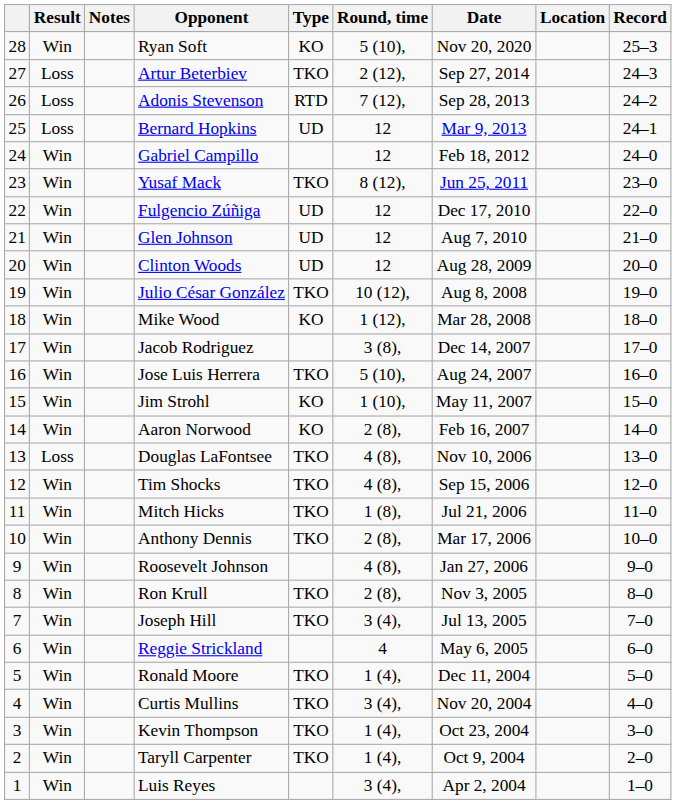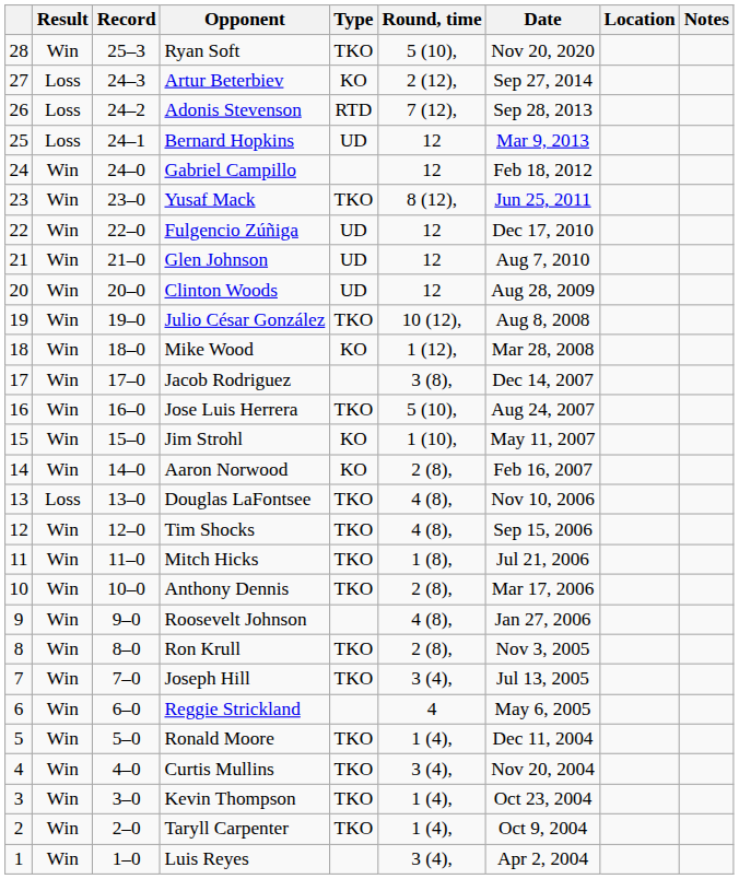 <table class="wikitable" style="text-align:center">
 <tr>
 <th></th>
 <th>Result</th>
-<th>Notes</th>
+<th>Record</th>
 <th>Opponent</th>
 <th>Type</th>
 <th>Round, time</th>
 <th>Date</th>
 <th>Location</th>
-<th>Record</th>
+<th>Notes</th>
 </tr>
 <tr>
 <td>28</td>
 <td>Win</td>
-<td></td>
+<td>25–3</td>
 <td style="text-align:left;">Ryan Soft</td>
-<td>KO</td>
+<td>TKO</td>
 <td>5 (10), </td>
 <td>Nov 20, 2020</td>
 <td style="text-align:left;"></td>
-<td>25–3</td>
+<td></td>
 </tr>
 <tr>
 <td>27</td>
 <td>Loss</td>
-<td style="text-align:left;"></td>
+<td>24–3</td>
 <td style="text-align:left;"><a href='#'>Artur Beterbiev</a></td>
-<td>TKO</td>
+<td>KO</td>
 <td>2 (12), </td>
 <td>Sep 27, 2014</td>
 <td style="text-align:left;"></td>
-<td>24–3</td>
+<td style="text-align:left;"></td>
 </tr>
 <tr>
 <td>26</td>
 <td>Loss</td>
-<td style="text-align:left;"></td>
+<td>24–2</td>
 <td style="text-align:left;"><a href='#'>Adonis Stevenson</a></td>
 <td>RTD</td>
 <td>7 (12), </td>
 <td>Sep 28, 2013</td>
 <td style="text-align:left;"></td>
-<td>24–2</td>
+<td style="text-align:left;"></td>
 </tr>
 <tr>
 <td>25</td>
 <td>Loss</td>
-<td style="text-align:left;"></td>
+<td>24–1</td>
 <td style="text-align:left;"><a href='#'>Bernard Hopkins</a></td>
 <td>UD</td>
 <td>12</td>
 <td><a href='#'>Mar 9, 2013</a></td>
 <td style="text-align:left;"></td>
-<td>24–1</td>
+<td style="text-align:left;"></td>
 </tr>
 <tr>
 <td>24</td>
 <td>Win</td>
-<td style="text-align:left;"></td>
+<td>24–0</td>
 <td style="text-align:left;"><a href='#'>Gabriel Campillo</a></td>
 <td></td>
 <td>12</td>
 <td>Feb 18, 2012</td>
 <td style="text-align:left;"></td>
-<td>24–0</td>
+<td style="text-align:left;"></td>
 </tr>
 <tr>
 <td>23</td>
 <td>Win</td>
-<td style="text-align:left;"></td>
+<td>23–0</td>
 <td style="text-align:left;"><a href='#'>Yusaf Mack</a></td>
 <td>TKO</td>
 <td>8 (12), </td>
 <td><a href='#'>Jun 25, 2011</a></td>
 <td style="text-align:left;"></td>
-<td>23–0</td>
+<td style="text-align:left;"></td>
 </tr>
 <tr>
 <td>22</td>
 <td>Win</td>
-<td style="text-align:left;"></td>
+<td>22–0</td>
 <td style="text-align:left;"><a href='#'>Fulgencio Zúñiga</a></td>
 <td>UD</td>
 <td>12</td>
 <td>Dec 17, 2010</td>
 <td style="text-align:left;"></td>
-<td>22–0</td>
+<td style="text-align:left;"></td>
 </tr>
 <tr>
 <td>21</td>
 <td>Win</td>
-<td style="text-align:left;"></td>
+<td>21–0</td>
 <td style="text-align:left;"><a href='#'>Glen Johnson</a></td>
 <td>UD</td>
 <td>12</td>
 <td>Aug 7, 2010</td>
 <td style="text-align:left;"></td>
-<td>21–0</td>
+<td style="text-align:left;"></td>
 </tr>
 <tr>
 <td>20</td>
 <td>Win</td>
-<td style="text-align:left;"></td>
+<td>20–0</td>
 <td style="text-align:left;"><a href='#'>Clinton Woods</a></td>
 <td>UD</td>
 <td>12</td>
 <td>Aug 28, 2009</td>
 <td style="text-align:left;"></td>
-<td>20–0</td>
+<td style="text-align:left;"></td>
 </tr>
 <tr>
 <td>19</td>
 <td>Win</td>
-<td></td>
+<td>19–0</td>
 <td style="text-align:left;"><a href='#'>Julio César González</a></td>
 <td>TKO</td>
 <td>10 (12), </td>
 <td>Aug 8, 2008</td>
 <td style="text-align:left;"></td>
-<td>19–0</td>
+<td></td>
 </tr>
 <tr>
 <td>18</td>
 <td>Win</td>
-<td style="text-align:left;"></td>
+<td>18–0</td>
 <td style="text-align:left;">Mike Wood</td>
 <td>KO</td>
 <td>1 (12), </td>
 <td>Mar 28, 2008</td>
 <td style="text-align:left;"></td>
-<td>18–0</td>
+<td style="text-align:left;"></td>
 </tr>
 <tr>
 <td>17</td>
 <td>Win</td>
-<td></td>
+<td>17–0</td>
 <td style="text-align:left;">Jacob Rodriguez</td>
 <td></td>
 <td>3 (8), </td>
 <td>Dec 14, 2007</td>
 <td style="text-align:left;"></td>
-<td>17–0</td>
+<td></td>
 </tr>
 <tr>
 <td>16</td>
 <td>Win</td>
-<td></td>
+<td>16–0</td>
 <td style="text-align:left;">Jose Luis Herrera</td>
 <td>TKO</td>
 <td>5 (10), </td>
 <td>Aug 24, 2007</td>
 <td style="text-align:left;"></td>
-<td>16–0</td>
+<td></td>
 </tr>
 <tr>
 <td>15</td>
 <td>Win</td>
-<td></td>
+<td>15–0</td>
 <td style="text-align:left;">Jim Strohl</td>
 <td>KO</td>
 <td>1 (10), </td>
 <td>May 11, 2007</td>
 <td style="text-align:left;"></td>
-<td>15–0</td>
+<td></td>
 </tr>
 <tr>
 <td>14</td>
 <td>Win</td>
-<td></td>
+<td>14–0</td>
 <td style="text-align:left;">Aaron Norwood</td>
 <td>KO</td>
 <td>2 (8), </td>
 <td>Feb 16, 2007</td>
 <td style="text-align:left;"></td>
-<td>14–0</td>
+<td></td>
 </tr>
 <tr>
 <td>13</td>
 <td>Loss</td>
-<td></td>
+<td>13–0</td>
 <td style="text-align:left;">Douglas LaFontsee</td>
 <td>TKO</td>
 <td>4 (8), </td>
 <td>Nov 10, 2006</td>
 <td style="text-align:left;"></td>
-<td>13–0</td>
+<td></td>
 </tr>
 <tr>
 <td>12</td>
 <td>Win</td>
-<td></td>
+<td>12–0</td>
 <td style="text-align:left;">Tim Shocks</td>
 <td>TKO</td>
 <td>4 (8), </td>
 <td>Sep 15, 2006</td>
 <td style="text-align:left;"></td>
-<td>12–0</td>
+<td></td>
 </tr>
 <tr>
 <td>11</td>
 <td>Win</td>
-<td></td>
+<td>11–0</td>
 <td style="text-align:left;">Mitch Hicks</td>
 <td>TKO</td>
 <td>1 (8), </td>
 <td>Jul 21, 2006</td>
 <td style="text-align:left;"></td>
-<td>11–0</td>
+<td></td>
 </tr>
 <tr>
 <td>10</td>
 <td>Win</td>
-<td></td>
+<td>10–0</td>
 <td style="text-align:left;">Anthony Dennis</td>
 <td>TKO</td>
 <td>2 (8), </td>
 <td>Mar 17, 2006</td>
 <td style="text-align:left;"></td>
-<td>10–0</td>
+<td></td>
 </tr>
 <tr>
 <td>9</td>
 <td>Win</td>
-<td></td>
+<td>9–0</td>
 <td style="text-align:left;">Roosevelt Johnson</td>
 <td></td>
 <td>4 (8), </td>
 <td>Jan 27, 2006</td>
 <td style="text-align:left;"></td>
-<td>9–0</td>
+<td></td>
 </tr>
 <tr>
 <td>8</td>
 <td>Win</td>
-<td></td>
+<td>8–0</td>
 <td style="text-align:left;">Ron Krull</td>
 <td>TKO</td>
 <td>2 (8), </td>
 <td>Nov 3, 2005</td>
 <td style="text-align:left;"></td>
-<td>8–0</td>
+<td></td>
 </tr>
 <tr>
 <td>7</td>
 <td>Win</td>
-<td></td>
+<td>7–0</td>
 <td style="text-align:left;">Joseph Hill</td>
 <td>TKO</td>
 <td>3 (4), </td>
 <td>Jul 13, 2005</td>
 <td style="text-align:left;"></td>
-<td>7–0</td>
+<td></td>
 </tr>
 <tr>
 <td>6</td>
 <td>Win</td>
-<td></td>
+<td>6–0</td>
 <td style="text-align:left;"><a href='#'>Reggie Strickland</a></td>
 <td></td>
 <td>4</td>
 <td>May 6, 2005</td>
 <td style="text-align:left;"></td>
-<td>6–0</td>
+<td></td>
 </tr>
 <tr>
 <td>5</td>
 <td>Win</td>
-<td></td>
+<td>5–0</td>
 <td style="text-align:left;">Ronald Moore</td>
 <td>TKO</td>
 <td>1 (4), </td>
 <td>Dec 11, 2004</td>
 <td style="text-align:left;"></td>
-<td>5–0</td>
+<td></td>
 </tr>
 <tr>
 <td>4</td>
 <td>Win</td>
-<td></td>
+<td>4–0</td>
 <td style="text-align:left;">Curtis Mullins</td>
 <td>TKO</td>
 <td>3 (4), </td>
 <td>Nov 20, 2004</td>
 <td style="text-align:left;"></td>
-<td>4–0</td>
+<td></td>
 </tr>
 <tr>
 <td>3</td>
 <td>Win</td>
-<td></td>
+<td>3–0</td>
 <td style="text-align:left;">Kevin Thompson</td>
 <td>TKO</td>
 <td>1 (4), </td>
 <td>Oct 23, 2004</td>
 <td style="text-align:left;"></td>
-<td>3–0</td>
+<td></td>
 </tr>
 <tr>
 <td>2</td>
 <td>Win</td>
-<td></td>
+<td>2–0</td>
 <td style="text-align:left;">Taryll Carpenter</td>
 <td>TKO</td>
 <td>1 (4), </td>
 <td>Oct 9, 2004</td>
 <td style="text-align:left;"></td>
-<td>2–0</td>
+<td></td>
 </tr>
 <tr>
 <td>1</td>
 <td>Win</td>
-<td></td>
+<td>1–0</td>
 <td style="text-align:left;">Luis Reyes</td>
 <td></td>
 <td>3 (4), </td>
 <td>Apr 2, 2004</td>
 <td style="text-align:left;"></td>
-<td>1–0</td>
+<td></td>
 </tr>
 </table>
